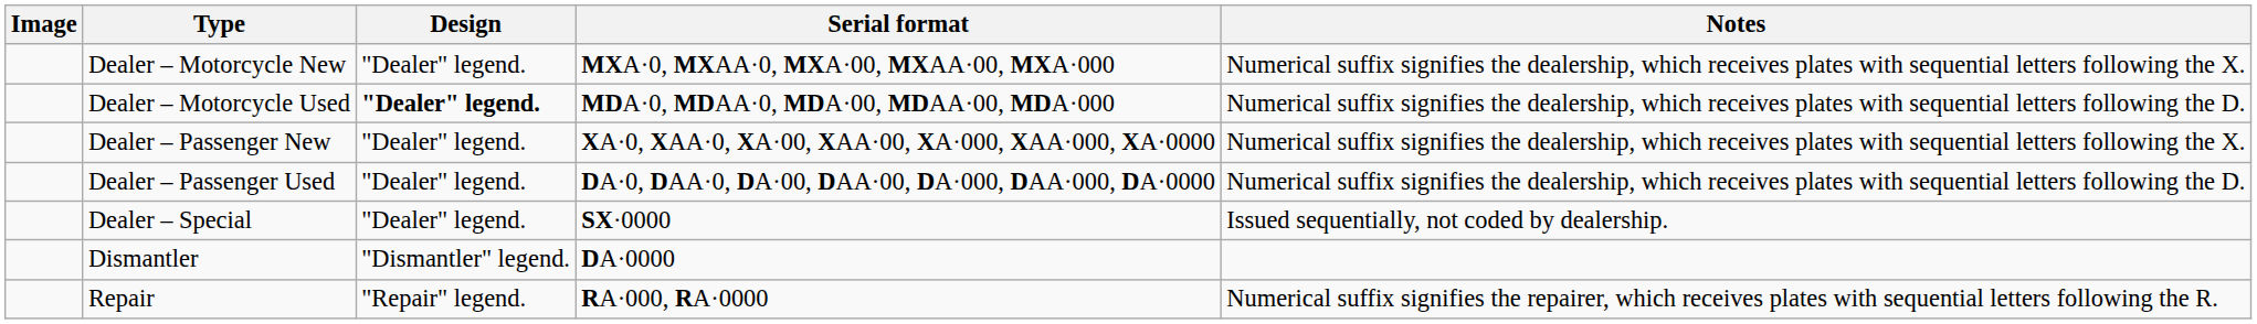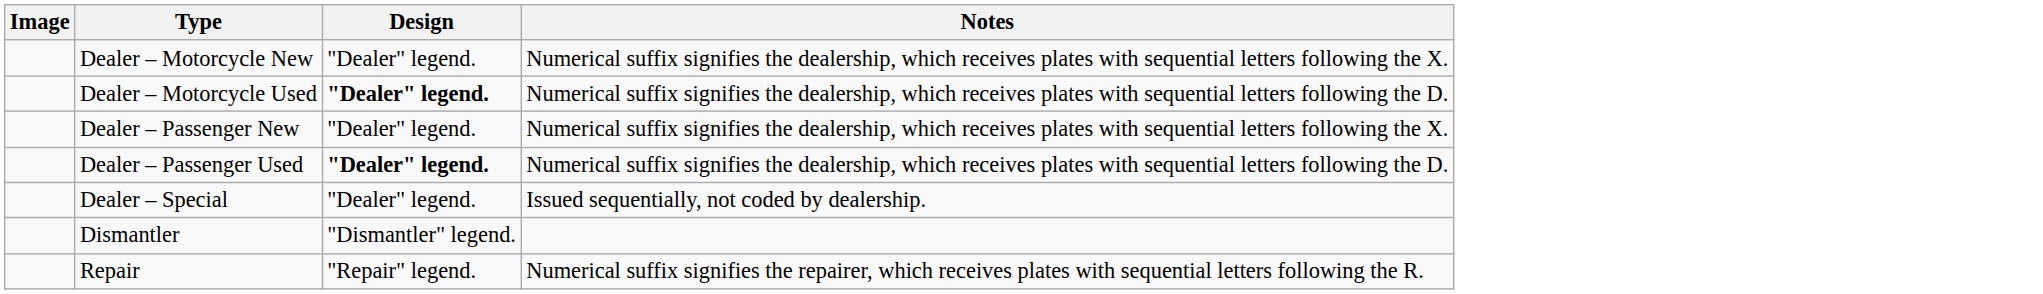 <table class="wikitable">
 <tr>
 <th>Image</th>
 <th>Type</th>
 <th>Design</th>
-<th>Serial format</th>
 <th>Notes</th>
 </tr>
 <tr>
 <td></td>
 <td>Dealer – Motorcycle New</td>
 <td>"Dealer" legend.</td>
-<td><strong>MX</strong>A·0, <strong>MX</strong>AA·0, <strong>MX</strong>A·00, <strong>MX</strong>AA·00, <strong>MX</strong>A·000</td>
 <td>Numerical suffix signifies the dealership, which receives plates with sequential letters following the X.</td>
 </tr>
 <tr>
 <td></td>
 <td>Dealer – Motorcycle Used</td>
 <td><strong>"Dealer" legend.</strong></td>
-<td><strong>MD</strong>A·0, <strong>MD</strong>AA·0, <strong>MD</strong>A·00, <strong>MD</strong>AA·00, <strong>MD</strong>A·000</td>
 <td>Numerical suffix signifies the dealership, which receives plates with sequential letters following the D.</td>
 </tr>
 <tr>
 <td></td>
 <td>Dealer – Passenger New</td>
 <td>"Dealer" legend.</td>
-<td><strong>X</strong>A·0, <strong>X</strong>AA·0, <strong>X</strong>A·00, <strong>X</strong>AA·00, <strong>X</strong>A·000, <strong>X</strong>AA·000, <strong>X</strong>A·0000</td>
 <td>Numerical suffix signifies the dealership, which receives plates with sequential letters following the X.</td>
 </tr>
 <tr>
 <td></td>
 <td>Dealer – Passenger Used</td>
-<td>"Dealer" legend.</td>
-<td><strong>D</strong>A·0, <strong>D</strong>AA·0, <strong>D</strong>A·00, <strong>D</strong>AA·00, <strong>D</strong>A·000, <strong>D</strong>AA·000, <strong>D</strong>A·0000</td>
+<td><strong>"Dealer" legend.</strong></td>
 <td>Numerical suffix signifies the dealership, which receives plates with sequential letters following the D.</td>
 </tr>
 <tr>
 <td></td>
 <td>Dealer – Special</td>
 <td>"Dealer" legend.</td>
-<td><strong>SX</strong>·0000</td>
 <td>Issued sequentially, not coded by dealership.</td>
 </tr>
 <tr>
 <td></td>
 <td>Dismantler</td>
 <td>"Dismantler" legend.</td>
-<td><strong>D</strong>A·0000</td>
 <td></td>
 </tr>
 <tr>
 <td></td>
 <td>Repair</td>
 <td>"Repair" legend.</td>
-<td><strong>R</strong>A·000, <strong>R</strong>A·0000</td>
 <td>Numerical suffix signifies the repairer, which receives plates with sequential letters following the R.</td>
 </tr>
 </table>
